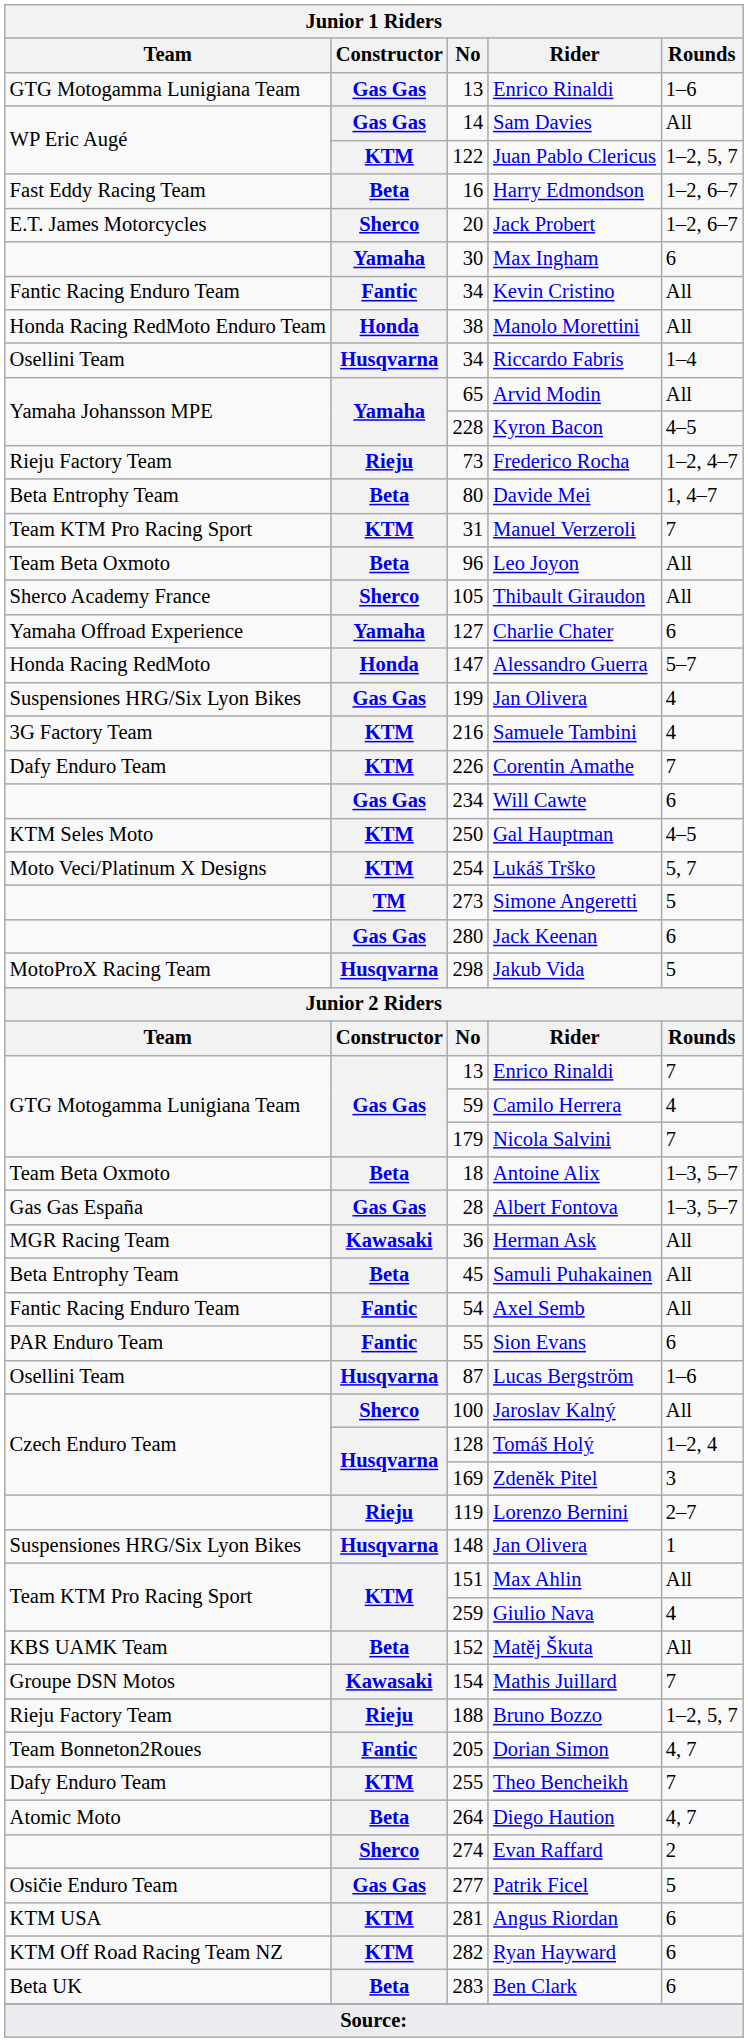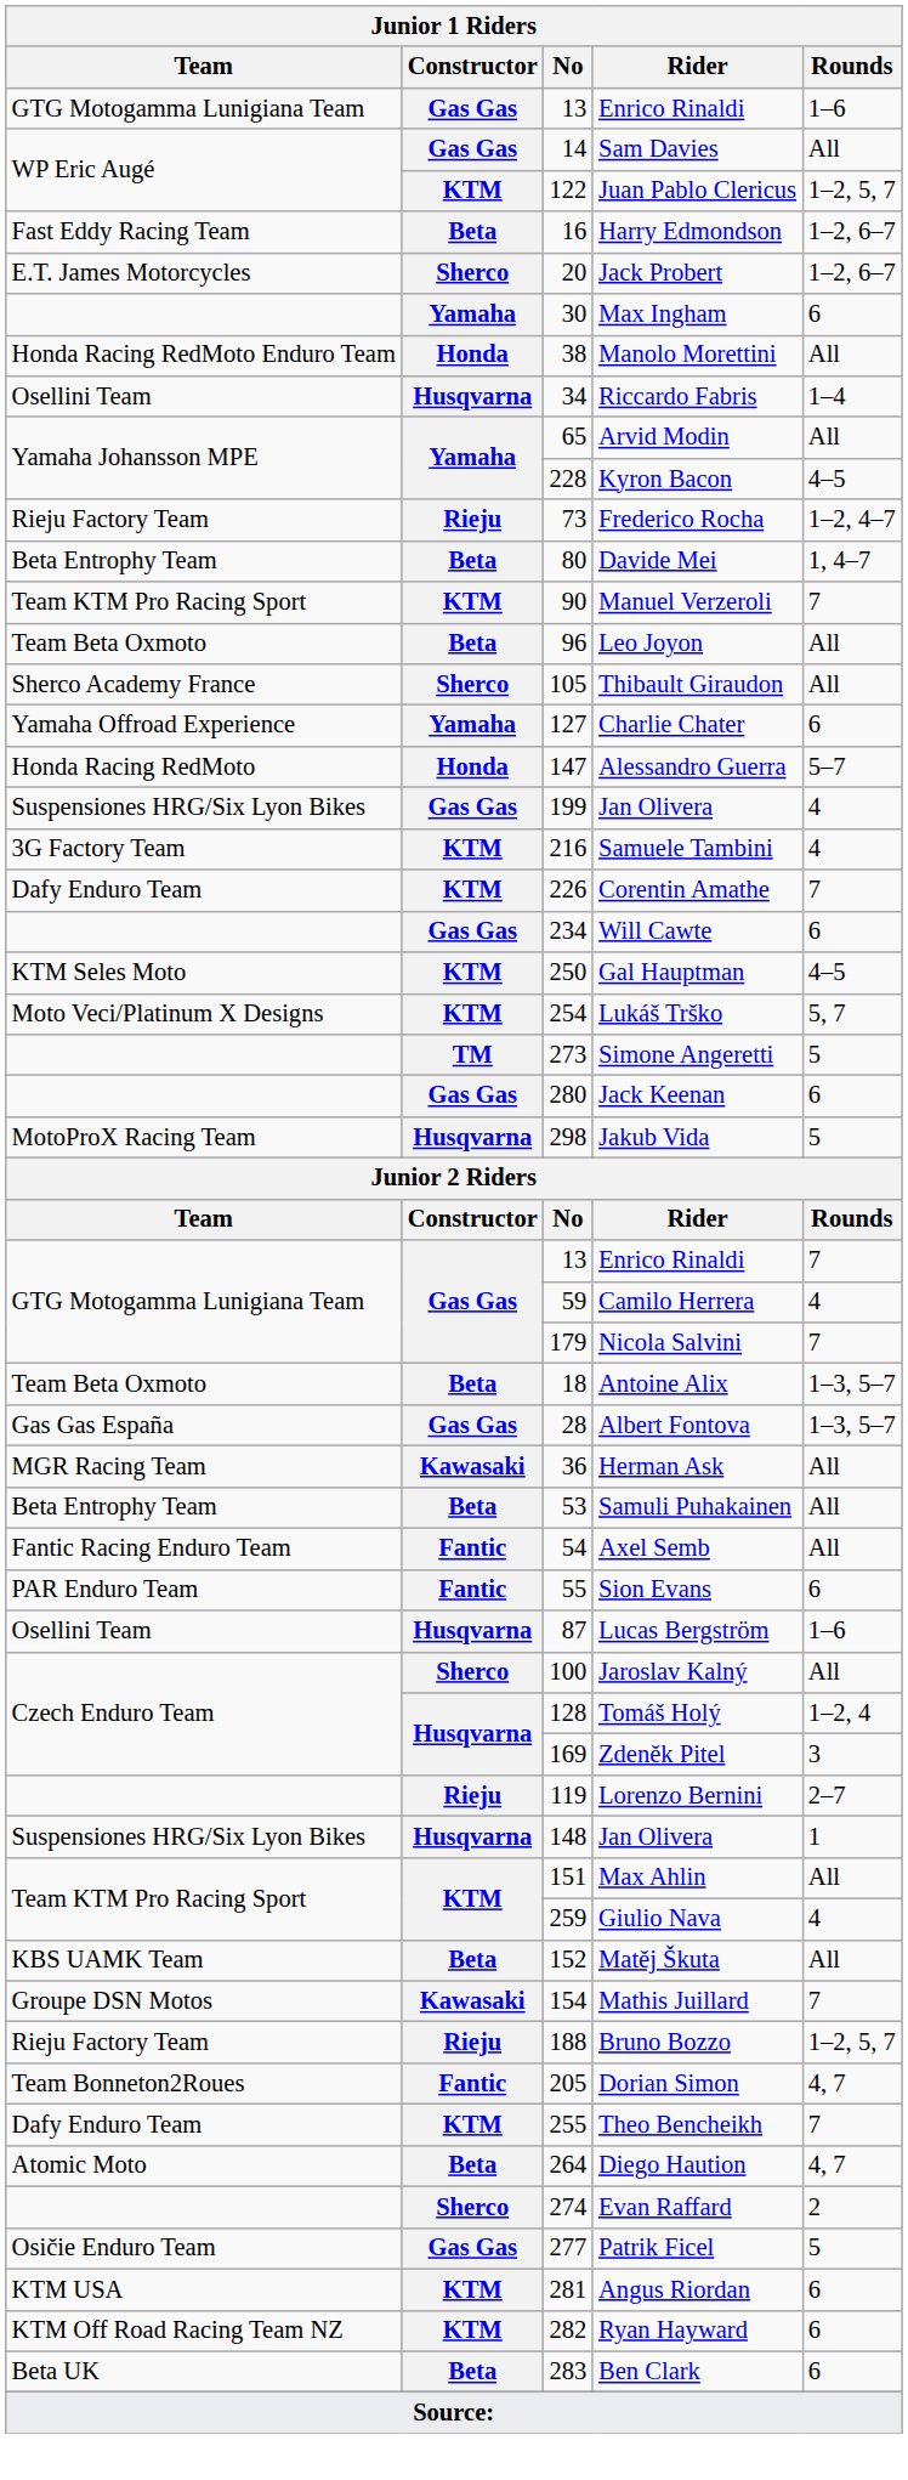 <table class="wikitable" style="font-size: 85%;">
 <tr>
 <th colspan=5><strong>Junior 1 Riders</strong></th>
 </tr>
 <tr>
 <th>Team</th>
 <th>Constructor</th>
 <th>No</th>
 <th>Rider</th>
 <th>Rounds</th>
 </tr>
 <tr>
 <td>GTG Motogamma Lunigiana Team</td>
 <th><a href='#'>Gas Gas</a></th>
 <td align="right">13</td>
 <td> <a href='#'>Enrico Rinaldi</a></td>
 <td>1–6</td>
 </tr>
 <tr>
 <td rowspan=2>WP Eric Augé</td>
 <th><a href='#'>Gas Gas</a></th>
 <td align="right">14</td>
 <td> <a href='#'>Sam Davies</a></td>
 <td>All</td>
 </tr>
 <tr>
 <th><a href='#'>KTM</a></th>
 <td align="right">122</td>
 <td> <a href='#'>Juan Pablo Clericus</a></td>
 <td>1–2, 5, 7</td>
 </tr>
 <tr>
 <td>Fast Eddy Racing Team</td>
 <th><a href='#'>Beta</a></th>
 <td align="right">16</td>
 <td> <a href='#'>Harry Edmondson</a></td>
 <td>1–2, 6–7</td>
 </tr>
 <tr>
 <td>E.T. James Motorcycles</td>
 <th><a href='#'>Sherco</a></th>
 <td align="right">20</td>
 <td> <a href='#'>Jack Probert</a></td>
 <td>1–2, 6–7</td>
 </tr>
 <tr>
 <td></td>
 <th><a href='#'>Yamaha</a></th>
 <td align="right">30</td>
 <td> <a href='#'>Max Ingham</a></td>
 <td>6</td>
 </tr>
 <tr>
-<td>Fantic Racing Enduro Team</td>
-<th><a href='#'>Fantic</a></th>
-<td align="right">34</td>
-<td> <a href='#'>Kevin Cristino</a></td>
-<td>All</td>
-</tr>
-<tr>
 <td>Honda Racing RedMoto Enduro Team</td>
 <th><a href='#'>Honda</a></th>
 <td align="right">38</td>
 <td> <a href='#'>Manolo Morettini</a></td>
 <td>All</td>
 </tr>
 <tr>
 <td>Osellini Team</td>
 <th><a href='#'>Husqvarna</a></th>
 <td align="right">34</td>
 <td> <a href='#'>Riccardo Fabris</a></td>
 <td>1–4</td>
 </tr>
 <tr>
 <td rowspan=2>Yamaha Johansson MPE</td>
 <th rowspan=2><a href='#'>Yamaha</a></th>
 <td align="right">65</td>
 <td> <a href='#'>Arvid Modin</a></td>
 <td>All</td>
 </tr>
 <tr>
 <td align="right">228</td>
 <td> <a href='#'>Kyron Bacon</a></td>
 <td>4–5</td>
 </tr>
 <tr>
 <td>Rieju Factory Team</td>
 <th><a href='#'>Rieju</a></th>
 <td align="right">73</td>
 <td> <a href='#'>Frederico Rocha</a></td>
 <td>1–2, 4–7</td>
 </tr>
 <tr>
 <td>Beta Entrophy Team</td>
 <th><a href='#'>Beta</a></th>
 <td align="right">80</td>
 <td> <a href='#'>Davide Mei</a></td>
 <td>1, 4–7</td>
 </tr>
 <tr>
 <td>Team KTM Pro Racing Sport</td>
 <th><a href='#'>KTM</a></th>
-<td align="right">31</td>
+<td align="right">90</td>
 <td> <a href='#'>Manuel Verzeroli</a></td>
 <td>7</td>
 </tr>
 <tr>
 <td>Team Beta Oxmoto</td>
 <th><a href='#'>Beta</a></th>
 <td align="right">96</td>
 <td> <a href='#'>Leo Joyon</a></td>
 <td>All</td>
 </tr>
 <tr>
 <td>Sherco Academy France</td>
 <th><a href='#'>Sherco</a></th>
 <td align="right">105</td>
 <td> <a href='#'>Thibault Giraudon</a></td>
 <td>All</td>
 </tr>
 <tr>
 <td>Yamaha Offroad Experience</td>
 <th><a href='#'>Yamaha</a></th>
 <td align="right">127</td>
 <td> <a href='#'>Charlie Chater</a></td>
 <td>6</td>
 </tr>
 <tr>
 <td>Honda Racing RedMoto</td>
 <th><a href='#'>Honda</a></th>
 <td align="right">147</td>
 <td> <a href='#'>Alessandro Guerra</a></td>
 <td>5–7</td>
 </tr>
 <tr>
 <td>Suspensiones HRG/Six Lyon Bikes</td>
 <th><a href='#'>Gas Gas</a></th>
 <td align="right">199</td>
 <td> <a href='#'>Jan Olivera</a></td>
 <td>4</td>
 </tr>
 <tr>
 <td>3G Factory Team</td>
 <th><a href='#'>KTM</a></th>
 <td align="right">216</td>
 <td> <a href='#'>Samuele Tambini</a></td>
 <td>4</td>
 </tr>
 <tr>
 <td>Dafy Enduro Team</td>
 <th><a href='#'>KTM</a></th>
 <td align="right">226</td>
 <td> <a href='#'>Corentin Amathe</a></td>
 <td>7</td>
 </tr>
 <tr>
 <td></td>
 <th><a href='#'>Gas Gas</a></th>
 <td align="right">234</td>
 <td> <a href='#'>Will Cawte</a></td>
 <td>6</td>
 </tr>
 <tr>
 <td>KTM Seles Moto</td>
 <th><a href='#'>KTM</a></th>
 <td align="right">250</td>
 <td> <a href='#'>Gal Hauptman</a></td>
 <td>4–5</td>
 </tr>
 <tr>
 <td>Moto Veci/Platinum X Designs</td>
 <th><a href='#'>KTM</a></th>
 <td align="right">254</td>
 <td> <a href='#'>Lukáš Trško</a></td>
 <td>5, 7</td>
 </tr>
 <tr>
 <td></td>
 <th><a href='#'>TM</a></th>
 <td align="right">273</td>
 <td> <a href='#'>Simone Angeretti</a></td>
 <td>5</td>
 </tr>
 <tr>
 <td></td>
 <th><a href='#'>Gas Gas</a></th>
 <td align="right">280</td>
 <td> <a href='#'>Jack Keenan</a></td>
 <td>6</td>
 </tr>
 <tr>
 <td>MotoProX Racing Team</td>
 <th><a href='#'>Husqvarna</a></th>
 <td align="right">298</td>
 <td> <a href='#'>Jakub Vida</a></td>
 <td>5</td>
 </tr>
 <tr>
 <th colspan=5><strong>Junior 2 Riders</strong></th>
 </tr>
 <tr>
 <th>Team</th>
 <th>Constructor</th>
 <th>No</th>
 <th>Rider</th>
 <th>Rounds</th>
 </tr>
 <tr>
 <td rowspan=3>GTG Motogamma Lunigiana Team</td>
 <th rowspan=3><a href='#'>Gas Gas</a></th>
 <td align="right">13</td>
 <td> <a href='#'>Enrico Rinaldi</a></td>
 <td>7</td>
 </tr>
 <tr>
 <td align="right">59</td>
 <td> <a href='#'>Camilo Herrera</a></td>
 <td>4</td>
 </tr>
 <tr>
 <td align="right">179</td>
 <td> <a href='#'>Nicola Salvini</a></td>
 <td>7</td>
 </tr>
 <tr>
 <td>Team Beta Oxmoto</td>
 <th><a href='#'>Beta</a></th>
 <td align="right">18</td>
 <td> <a href='#'>Antoine Alix</a></td>
 <td>1–3, 5–7</td>
 </tr>
 <tr>
 <td>Gas Gas España</td>
 <th><a href='#'>Gas Gas</a></th>
 <td align="right">28</td>
 <td> <a href='#'>Albert Fontova</a></td>
 <td>1–3, 5–7</td>
 </tr>
 <tr>
 <td>MGR Racing Team</td>
 <th><a href='#'>Kawasaki</a></th>
 <td align="right">36</td>
 <td> <a href='#'>Herman Ask</a></td>
 <td>All</td>
 </tr>
 <tr>
 <td>Beta Entrophy Team</td>
 <th><a href='#'>Beta</a></th>
-<td align="right">45</td>
+<td align="right">53</td>
 <td> <a href='#'>Samuli Puhakainen</a></td>
 <td>All</td>
 </tr>
 <tr>
 <td>Fantic Racing Enduro Team</td>
 <th><a href='#'>Fantic</a></th>
 <td align="right">54</td>
 <td> <a href='#'>Axel Semb</a></td>
 <td>All</td>
 </tr>
 <tr>
 <td>PAR Enduro Team</td>
 <th><a href='#'>Fantic</a></th>
 <td align="right">55</td>
 <td> <a href='#'>Sion Evans</a></td>
 <td>6</td>
 </tr>
 <tr>
 <td>Osellini Team</td>
 <th><a href='#'>Husqvarna</a></th>
 <td align="right">87</td>
 <td> <a href='#'>Lucas Bergström</a></td>
 <td>1–6</td>
 </tr>
 <tr>
 <td rowspan=3>Czech Enduro Team</td>
 <th><a href='#'>Sherco</a></th>
 <td align="right">100</td>
 <td> <a href='#'>Jaroslav Kalný</a></td>
 <td>All</td>
 </tr>
 <tr>
 <th rowspan=2><a href='#'>Husqvarna</a></th>
 <td align="right">128</td>
 <td> <a href='#'>Tomáš Holý</a></td>
 <td>1–2, 4</td>
 </tr>
 <tr>
 <td align="right">169</td>
 <td> <a href='#'>Zdeněk Pitel</a></td>
 <td>3</td>
 </tr>
 <tr>
 <td></td>
 <th><a href='#'>Rieju</a></th>
 <td align="right">119</td>
 <td> <a href='#'>Lorenzo Bernini</a></td>
 <td>2–7</td>
 </tr>
 <tr>
 <td>Suspensiones HRG/Six Lyon Bikes</td>
 <th><a href='#'>Husqvarna</a></th>
 <td align="right">148</td>
 <td> <a href='#'>Jan Olivera</a></td>
 <td>1</td>
 </tr>
 <tr>
 <td rowspan=2>Team KTM Pro Racing Sport</td>
 <th rowspan=2><a href='#'>KTM</a></th>
 <td align="right">151</td>
 <td> <a href='#'>Max Ahlin</a></td>
 <td>All</td>
 </tr>
 <tr>
 <td align="right">259</td>
 <td> <a href='#'>Giulio Nava</a></td>
 <td>4</td>
 </tr>
 <tr>
 <td>KBS UAMK Team</td>
 <th><a href='#'>Beta</a></th>
 <td align="right">152</td>
 <td> <a href='#'>Matěj Škuta</a></td>
 <td>All</td>
 </tr>
 <tr>
 <td>Groupe DSN Motos</td>
 <th><a href='#'>Kawasaki</a></th>
 <td align="right">154</td>
 <td> <a href='#'>Mathis Juillard</a></td>
 <td>7</td>
 </tr>
 <tr>
 <td>Rieju Factory Team</td>
 <th><a href='#'>Rieju</a></th>
 <td align="right">188</td>
 <td> <a href='#'>Bruno Bozzo</a></td>
 <td>1–2, 5, 7</td>
 </tr>
 <tr>
 <td>Team Bonneton2Roues</td>
 <th><a href='#'>Fantic</a></th>
 <td align="right">205</td>
 <td> <a href='#'>Dorian Simon</a></td>
 <td>4, 7</td>
 </tr>
 <tr>
 <td>Dafy Enduro Team</td>
 <th><a href='#'>KTM</a></th>
 <td align="right">255</td>
 <td> <a href='#'>Theo Bencheikh</a></td>
 <td>7</td>
 </tr>
 <tr>
 <td>Atomic Moto</td>
 <th><a href='#'>Beta</a></th>
 <td align="right">264</td>
 <td> <a href='#'>Diego Haution</a></td>
 <td>4, 7</td>
 </tr>
 <tr>
 <td></td>
 <th><a href='#'>Sherco</a></th>
 <td align="right">274</td>
 <td> <a href='#'>Evan Raffard</a></td>
 <td>2</td>
 </tr>
 <tr>
 <td>Osičie Enduro Team</td>
 <th><a href='#'>Gas Gas</a></th>
 <td align="right">277</td>
 <td> <a href='#'>Patrik Ficel</a></td>
 <td>5</td>
 </tr>
 <tr>
 <td>KTM USA</td>
 <th><a href='#'>KTM</a></th>
 <td align="right">281</td>
 <td> <a href='#'>Angus Riordan</a></td>
 <td>6</td>
 </tr>
 <tr>
 <td>KTM Off Road Racing Team NZ</td>
 <th><a href='#'>KTM</a></th>
 <td align="right">282</td>
 <td> <a href='#'>Ryan Hayward</a></td>
 <td>6</td>
 </tr>
 <tr>
 <td>Beta UK</td>
 <th><a href='#'>Beta</a></th>
 <td align="right">283</td>
 <td> <a href='#'>Ben Clark</a></td>
 <td>6</td>
 </tr>
 <tr>
 </tr>
 <tr class="sortbottom">
 <td colspan=5 align="bottom" style="background-color:#EAECF0; text-align:center"><strong>Source:</strong></td>
 </tr>
 </table>
